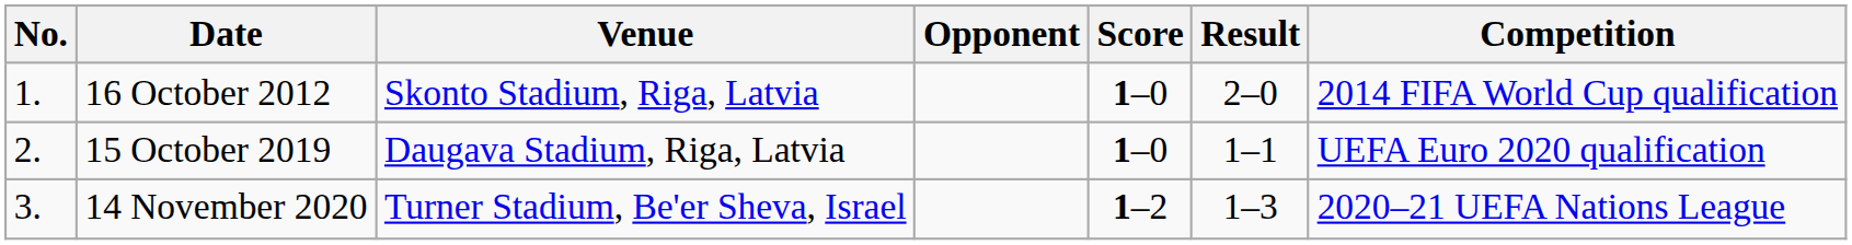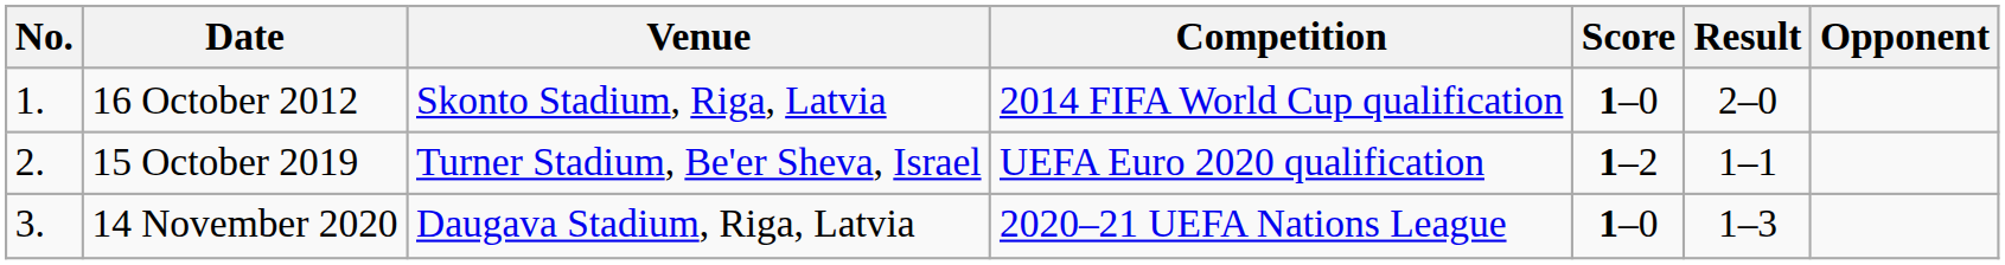 <table class="wikitable">
 <tr>
 <th>No.</th>
 <th>Date</th>
 <th>Venue</th>
-<th>Opponent</th>
+<th>Competition</th>
 <th>Score</th>
 <th>Result</th>
-<th>Competition</th>
+<th>Opponent</th>
 </tr>
 <tr>
 <td>1.</td>
 <td>16 October 2012</td>
 <td><a href='#'>Skonto Stadium</a>, <a href='#'>Riga</a>, <a href='#'>Latvia</a></td>
-<td></td>
+<td><a href='#'>2014 FIFA World Cup qualification</a></td>
 <td align=center><strong>1</strong>–0</td>
 <td align=center>2–0</td>
-<td><a href='#'>2014 FIFA World Cup qualification</a></td>
+<td></td>
 </tr>
 <tr>
 <td>2.</td>
 <td>15 October 2019</td>
-<td><a href='#'>Daugava Stadium</a>, Riga, Latvia</td>
+<td><a href='#'>Turner Stadium</a>, <a href='#'>Be'er Sheva</a>, <a href='#'>Israel</a></td>
+<td><a href='#'>UEFA Euro 2020 qualification</a></td>
+<td align=center><strong>1</strong>–2</td>
+<td align=center>1–1</td>
 <td></td>
-<td align=center><strong>1</strong>–0</td>
-<td align=center>1–1</td>
-<td><a href='#'>UEFA Euro 2020 qualification</a></td>
 </tr>
 <tr>
 <td>3.</td>
 <td>14 November 2020</td>
-<td><a href='#'>Turner Stadium</a>, <a href='#'>Be'er Sheva</a>, <a href='#'>Israel</a></td>
+<td><a href='#'>Daugava Stadium</a>, Riga, Latvia</td>
+<td><a href='#'>2020–21 UEFA Nations League</a></td>
+<td align=center><strong>1</strong>–0</td>
+<td align=center>1–3</td>
 <td></td>
-<td align=center><strong>1</strong>–2</td>
-<td align=center>1–3</td>
-<td><a href='#'>2020–21 UEFA Nations League</a></td>
 </tr>
 </table>
